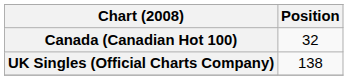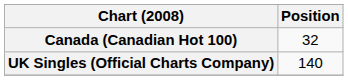 <table class="wikitable plainrowheaders" style="text-align:center">
 <tr>
 </tr>
 <tr>
 <th>Chart (2008)</th>
 <th>Position</th>
 </tr>
 <tr>
 <th scope="row">Canada (Canadian Hot 100)</th>
 <td style="text-align:center;">32</td>
 </tr>
 <tr>
 <th scope="row">UK Singles (Official Charts Company)</th>
-<td style="text-align:center;">138</td>
+<td style="text-align:center;">140</td>
 </tr>
 <tr>
 </tr>
 </table>
